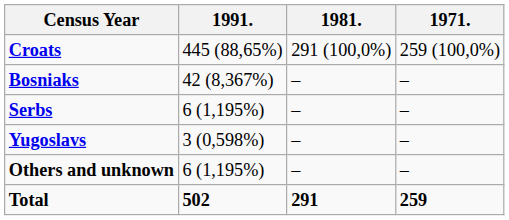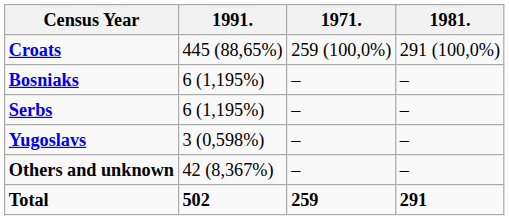 <table class="wikitable" style="font-size:95%;">
 <tr>
 <th>Census Year</th>
 <th>1991.</th>
+<th>1971.</th>
 <th>1981.</th>
-<th>1971.</th>
 </tr>
 <tr>
 <td><strong><a href='#'>Croats</a></strong></td>
 <td>445 (88,65%)</td>
+<td>259 (100,0%)</td>
 <td>291 (100,0%)</td>
-<td>259 (100,0%)</td>
 </tr>
 <tr>
 <td><strong><a href='#'>Bosniaks</a></strong></td>
-<td>42 (8,367%)</td>
+<td>6 (1,195%)</td>
 <td>–</td>
 <td>–</td>
 </tr>
 <tr>
 <td><strong><a href='#'>Serbs</a></strong></td>
 <td>6 (1,195%)</td>
 <td>–</td>
 <td>–</td>
 </tr>
 <tr>
 <td><strong><a href='#'>Yugoslavs</a></strong></td>
 <td>3 (0,598%)</td>
 <td>–</td>
 <td>–</td>
 </tr>
 <tr>
 <td><strong>Others and unknown</strong></td>
-<td>6 (1,195%)</td>
+<td>42 (8,367%)</td>
 <td>–</td>
 <td>–</td>
 </tr>
 <tr>
 <td><strong>Total</strong></td>
 <td><strong>502</strong></td>
+<td><strong>259</strong></td>
 <td><strong>291</strong></td>
-<td><strong>259</strong></td>
 </tr>
 </table>
